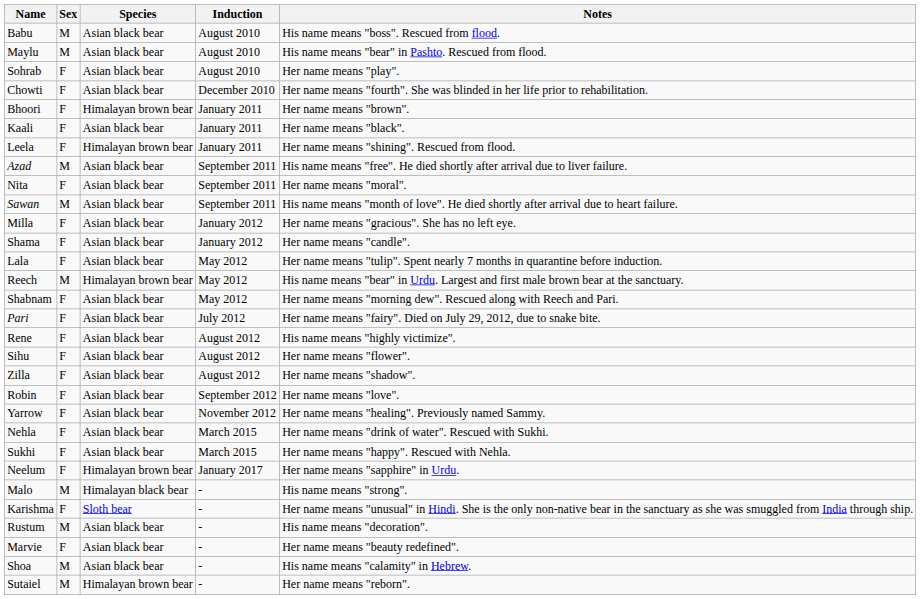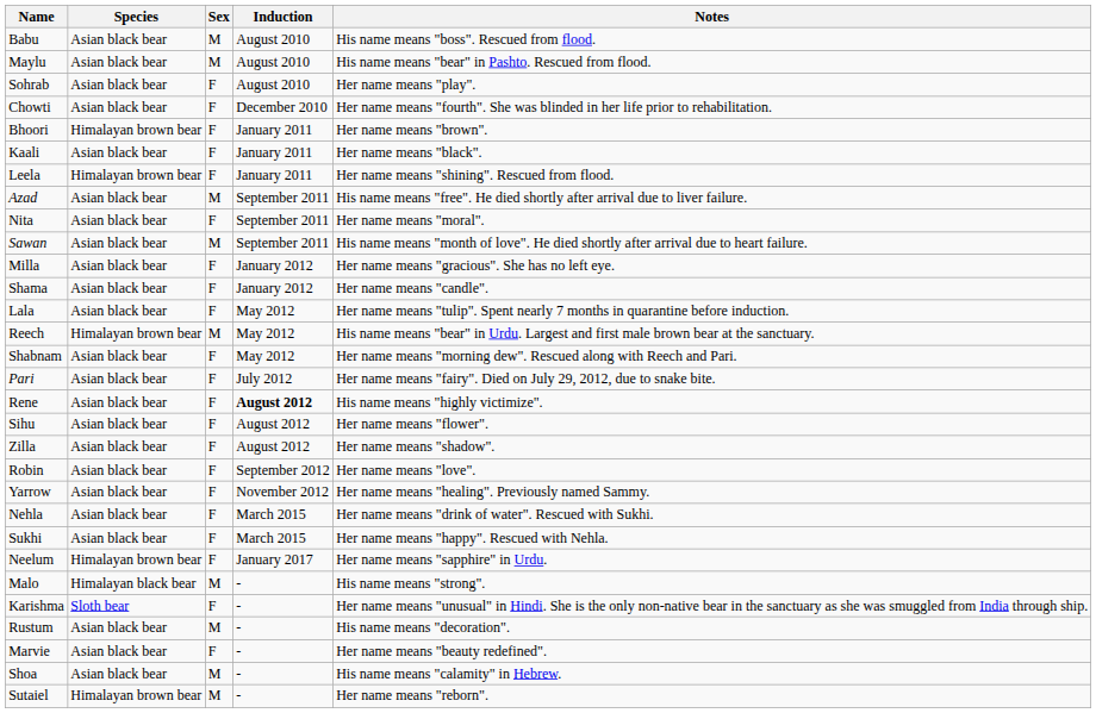 <table class="wikitable">
 <tr>
 <th>Name</th>
+<th>Species</th>
 <th>Sex</th>
-<th>Species</th>
 <th>Induction</th>
 <th>Notes</th>
 </tr>
 <tr>
 <td>Babu</td>
+<td>Asian black bear</td>
 <td>M</td>
-<td>Asian black bear</td>
 <td>August 2010</td>
 <td>His name means "boss". Rescued from <a href='#'>flood</a>.</td>
 </tr>
 <tr>
 <td>Maylu</td>
+<td>Asian black bear</td>
 <td>M</td>
-<td>Asian black bear</td>
 <td>August 2010</td>
 <td>His name means "bear" in <a href='#'>Pashto</a>. Rescued from flood.</td>
 </tr>
 <tr>
 <td>Sohrab</td>
+<td>Asian black bear</td>
 <td>F</td>
-<td>Asian black bear</td>
 <td>August 2010</td>
 <td>Her name means "play".</td>
 </tr>
 <tr>
 <td>Chowti</td>
+<td>Asian black bear</td>
 <td>F</td>
-<td>Asian black bear</td>
 <td>December 2010</td>
 <td>Her name means "fourth". She was blinded in her life prior to rehabilitation.</td>
 </tr>
 <tr>
 <td>Bhoori</td>
+<td>Himalayan brown bear</td>
 <td>F</td>
-<td>Himalayan brown bear</td>
 <td>January 2011</td>
 <td>Her name means "brown".</td>
 </tr>
 <tr>
 <td>Kaali</td>
+<td>Asian black bear</td>
 <td>F</td>
-<td>Asian black bear</td>
 <td>January 2011</td>
 <td>Her name means "black".</td>
 </tr>
 <tr>
 <td>Leela</td>
+<td>Himalayan brown bear</td>
 <td>F</td>
-<td>Himalayan brown bear</td>
 <td>January 2011</td>
 <td>Her name means "shining". Rescued from flood.</td>
 </tr>
 <tr>
 <td><em>Azad</em></td>
+<td>Asian black bear</td>
 <td>M</td>
-<td>Asian black bear</td>
 <td>September 2011</td>
 <td>His name means "free". He died shortly after arrival due to liver failure.</td>
 </tr>
 <tr>
 <td>Nita</td>
+<td>Asian black bear</td>
 <td>F</td>
-<td>Asian black bear</td>
 <td>September 2011</td>
 <td>Her name means "moral".</td>
 </tr>
 <tr>
 <td><em>Sawan</em></td>
+<td>Asian black bear</td>
 <td>M</td>
-<td>Asian black bear</td>
 <td>September 2011</td>
 <td>His name means "month of love". He died shortly after arrival due to heart failure.</td>
 </tr>
 <tr>
 <td>Milla</td>
+<td>Asian black bear</td>
 <td>F</td>
-<td>Asian black bear</td>
 <td>January 2012</td>
 <td>Her name means "gracious". She has no left eye.</td>
 </tr>
 <tr>
 <td>Shama</td>
+<td>Asian black bear</td>
 <td>F</td>
-<td>Asian black bear</td>
 <td>January 2012</td>
 <td>Her name means "candle".</td>
 </tr>
 <tr>
 <td>Lala</td>
+<td>Asian black bear</td>
 <td>F</td>
-<td>Asian black bear</td>
 <td>May 2012</td>
 <td>Her name means "tulip". Spent nearly 7 months in quarantine before induction.</td>
 </tr>
 <tr>
 <td>Reech</td>
+<td>Himalayan brown bear</td>
 <td>M</td>
-<td>Himalayan brown bear</td>
 <td>May 2012</td>
 <td>His name means "bear" in <a href='#'>Urdu</a>. Largest and first male brown bear at the sanctuary.</td>
 </tr>
 <tr>
 <td>Shabnam</td>
+<td>Asian black bear</td>
 <td>F</td>
-<td>Asian black bear</td>
 <td>May 2012</td>
 <td>Her name means "morning dew". Rescued along with Reech and Pari.</td>
 </tr>
 <tr>
 <td><em>Pari</em></td>
+<td>Asian black bear</td>
 <td>F</td>
-<td>Asian black bear</td>
 <td>July 2012</td>
 <td>Her name means "fairy". Died on July 29, 2012, due to snake bite.</td>
 </tr>
 <tr>
 <td>Rene</td>
+<td>Asian black bear</td>
 <td>F</td>
-<td>Asian black bear</td>
-<td>August 2012</td>
+<td><strong>August 2012</strong></td>
 <td>His name means "highly victimize".</td>
 </tr>
 <tr>
 <td>Sihu</td>
+<td>Asian black bear</td>
 <td>F</td>
-<td>Asian black bear</td>
 <td>August 2012</td>
 <td>Her name means "flower".</td>
 </tr>
 <tr>
 <td>Zilla</td>
+<td>Asian black bear</td>
 <td>F</td>
-<td>Asian black bear</td>
 <td>August 2012</td>
 <td>Her name means "shadow".</td>
 </tr>
 <tr>
 <td>Robin</td>
+<td>Asian black bear</td>
 <td>F</td>
-<td>Asian black bear</td>
 <td>September 2012</td>
 <td>Her name means "love".</td>
 </tr>
 <tr>
 <td>Yarrow</td>
+<td>Asian black bear</td>
 <td>F</td>
-<td>Asian black bear</td>
 <td>November 2012</td>
 <td>Her name means "healing". Previously named Sammy.</td>
 </tr>
 <tr>
 <td>Nehla</td>
+<td>Asian black bear</td>
 <td>F</td>
-<td>Asian black bear</td>
 <td>March 2015</td>
 <td>Her name means "drink of water". Rescued with Sukhi.</td>
 </tr>
 <tr>
 <td>Sukhi</td>
+<td>Asian black bear</td>
 <td>F</td>
-<td>Asian black bear</td>
 <td>March 2015</td>
 <td>Her name means "happy". Rescued with Nehla.</td>
 </tr>
 <tr>
 <td>Neelum</td>
+<td>Himalayan brown bear</td>
 <td>F</td>
-<td>Himalayan brown bear</td>
 <td>January 2017</td>
 <td>Her name means "sapphire" in <a href='#'>Urdu</a>.</td>
 </tr>
 <tr>
 <td>Malo</td>
+<td>Himalayan black bear</td>
 <td>M</td>
-<td>Himalayan black bear</td>
 <td>-</td>
 <td>His name means "strong".</td>
 </tr>
 <tr>
 <td>Karishma</td>
+<td><a href='#'>Sloth bear</a></td>
 <td>F</td>
-<td><a href='#'>Sloth bear</a></td>
 <td>-</td>
 <td>Her name means "unusual" in <a href='#'>Hindi</a>. She is the only non-native bear in the sanctuary as she was smuggled from <a href='#'>India</a> through ship.</td>
 </tr>
 <tr>
 <td>Rustum</td>
+<td>Asian black bear</td>
 <td>M</td>
-<td>Asian black bear</td>
 <td>-</td>
 <td>His name means "decoration".</td>
 </tr>
 <tr>
 <td>Marvie</td>
+<td>Asian black bear</td>
 <td>F</td>
-<td>Asian black bear</td>
 <td>-</td>
 <td>Her name means "beauty redefined".</td>
 </tr>
 <tr>
 <td>Shoa</td>
+<td>Asian black bear</td>
 <td>M</td>
-<td>Asian black bear</td>
 <td>-</td>
 <td>His name means "calamity" in <a href='#'>Hebrew</a>.</td>
 </tr>
 <tr>
 <td>Sutaiel</td>
+<td>Himalayan brown bear</td>
 <td>M</td>
-<td>Himalayan brown bear</td>
 <td>-</td>
 <td>Her name means "reborn".</td>
 </tr>
 </table>
